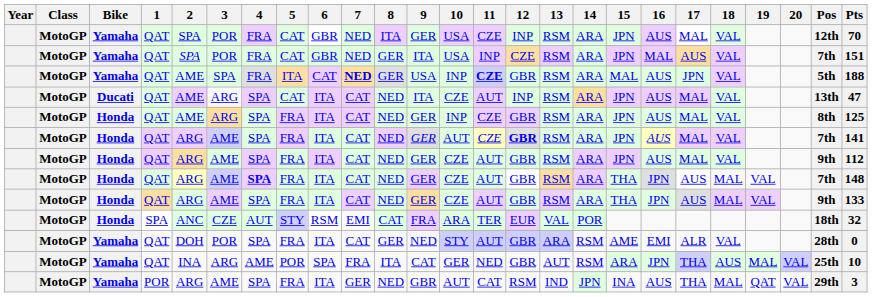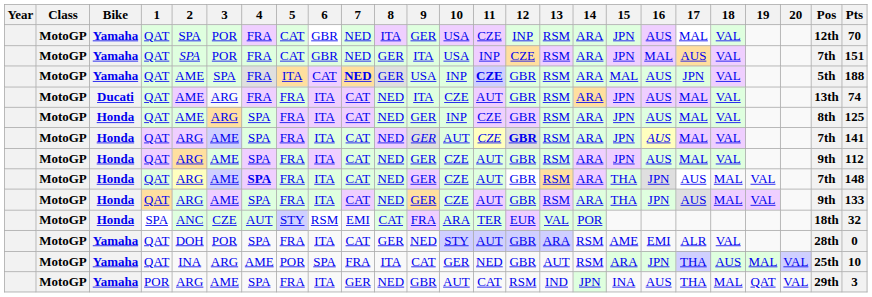 <table class="wikitable" style="text-align:center">
 <tr>
 <th>Year</th>
 <th>Class</th>
 <th>Bike</th>
 <th>1</th>
 <th>2</th>
 <th>3</th>
 <th>4</th>
 <th>5</th>
 <th>6</th>
 <th>7</th>
 <th>8</th>
 <th>9</th>
 <th>10</th>
 <th>11</th>
 <th>12</th>
 <th>13</th>
 <th>14</th>
 <th>15</th>
 <th>16</th>
 <th>17</th>
 <th>18</th>
 <th>19</th>
 <th>20</th>
 <th>Pos</th>
 <th>Pts</th>
 </tr>
 <tr>
 <th></th>
 <th>MotoGP</th>
 <th><a href='#'>Yamaha</a></th>
 <td style="background:#dfffdf;"><a href='#'>QAT</a><br></td>
 <td style="background:#dfffdf;"><a href='#'>SPA</a><br></td>
 <td style="background:#dfffdf;"><a href='#'>POR</a><br></td>
 <td style="background:#efcfff;"><a href='#'>FRA</a><br></td>
 <td style="background:#dfffdf;"><a href='#'>CAT</a><br></td>
 <td style="background:#fff;"><a href='#'>GBR</a><br></td>
 <td style="background:#dfffdf;"><a href='#'>NED</a><br></td>
 <td style="background:#efcfff;"><a href='#'>ITA</a><br></td>
 <td style="background:#dfffdf;"><a href='#'>GER</a><br></td>
 <td style="background:#efcfff;"><a href='#'>USA</a><br></td>
 <td style="background:#efcfff;"><a href='#'>CZE</a><br></td>
 <td style="background:#dfffdf;"><a href='#'>INP</a><br></td>
 <td style="background:#dfffdf;"><a href='#'>RSM</a><br></td>
 <td style="background:#dfffdf;"><a href='#'>ARA</a><br></td>
 <td style="background:#dfffdf;"><a href='#'>JPN</a><br></td>
 <td style="background:#efcfff;"><a href='#'>AUS</a><br></td>
 <td style="background:#fff;"><a href='#'>MAL</a><br></td>
 <td style="background:#dfffdf;"><a href='#'>VAL</a><br></td>
 <td></td>
 <td></td>
 <th>12th</th>
 <th>70</th>
 </tr>
 <tr>
 <th></th>
 <th>MotoGP</th>
 <th><a href='#'>Yamaha</a></th>
 <td style="background:#dfffdf;"><a href='#'>QAT</a><br></td>
 <td style="background:#dfffdf;"><em><a href='#'>SPA</a></em><br></td>
 <td style="background:#dfffdf;"><a href='#'>POR</a><br></td>
 <td style="background:#dfffdf;"><a href='#'>FRA</a><br></td>
 <td style="background:#dfffdf;"><a href='#'>CAT</a><br></td>
 <td style="background:#dfffdf;"><a href='#'>GBR</a><br></td>
 <td style="background:#dfffdf;"><a href='#'>NED</a><br></td>
 <td style="background:#dfffdf;"><a href='#'>GER</a><br></td>
 <td style="background:#dfffdf;"><a href='#'>ITA</a><br></td>
 <td style="background:#dfffdf;"><a href='#'>USA</a><br></td>
 <td style="background:#efcfff;"><a href='#'>INP</a><br></td>
 <td style="background:#ffdf9f;"><a href='#'>CZE</a><br></td>
 <td style="background:#efcfff;"><a href='#'>RSM</a><br></td>
 <td style="background:#dfffdf;"><a href='#'>ARA</a><br></td>
 <td style="background:#efcfff;"><a href='#'>JPN</a><br></td>
 <td style="background:#efcfff;"><a href='#'>MAL</a><br></td>
 <td style="background:#ffdf9f;"><a href='#'>AUS</a><br></td>
 <td style="background:#efcfff;"><a href='#'>VAL</a><br></td>
 <td></td>
 <td></td>
 <th>7th</th>
 <th>151</th>
 </tr>
 <tr>
 <th></th>
 <th>MotoGP</th>
 <th><a href='#'>Yamaha</a></th>
 <td style="background:#dfffdf;"><a href='#'>QAT</a><br></td>
 <td style="background:#dfffdf;"><a href='#'>AME</a><br></td>
 <td style="background:#dfffdf;"><a href='#'>SPA</a><br></td>
 <td style="background:#dfdfdf;"><a href='#'>FRA</a><br></td>
 <td style="background:#ffdf9f;"><a href='#'>ITA</a><br></td>
 <td style="background:#efcfff;"><a href='#'>CAT</a><br></td>
 <td style="background:#ffdf9f;"><strong><a href='#'>NED</a></strong><br></td>
 <td style="background:#dfdfdf;"><a href='#'>GER</a><br></td>
 <td style="background:#dfffdf;"><a href='#'>USA</a><br></td>
 <td style="background:#dfffdf;"><a href='#'>INP</a><br></td>
 <td style="background:#cfcfff;"><strong><a href='#'>CZE</a></strong><br></td>
 <td style="background:#dfffdf;"><a href='#'>GBR</a><br></td>
 <td style="background:#dfffdf;"><a href='#'>RSM</a><br></td>
 <td style="background:#dfffdf;"><a href='#'>ARA</a><br></td>
 <td style="background:#dfffdf;"><a href='#'>MAL</a><br></td>
 <td style="background:#dfffdf;"><a href='#'>AUS</a><br></td>
 <td style="background:#dfffdf;"><a href='#'>JPN</a><br></td>
 <td style="background:#efcfff;"><a href='#'>VAL</a><br></td>
 <td></td>
 <td></td>
 <th>5th</th>
 <th>188</th>
 </tr>
 <tr>
 <th></th>
 <th>MotoGP</th>
 <th><a href='#'>Ducati</a></th>
 <td style="background:#dfffdf;"><a href='#'>QAT</a><br></td>
 <td style="background:#efcfff;"><a href='#'>AME</a><br></td>
 <td><a href='#'>ARG</a></td>
-<td style="background:#efcfff;"><a href='#'>SPA</a><br></td>
-<td style="background:#dfffdf;"><a href='#'>CAT</a><br></td>
+<td style="background:#efcfff;"><a href='#'>FRA</a><br></td>
+<td style="background:#dfffdf;"><a href='#'>FRA</a><br></td>
 <td style="background:#efcfff;"><a href='#'>ITA</a><br></td>
 <td style="background:#efcfff;"><a href='#'>CAT</a><br></td>
 <td style="background:#dfffdf;"><a href='#'>NED</a><br></td>
 <td style="background:#dfffdf;"><a href='#'>ITA</a><br></td>
 <td style="background:#dfffdf;"><a href='#'>CZE</a><br></td>
 <td style="background:#efcfff;"><a href='#'>AUT</a><br></td>
-<td style="background:#dfffdf;"><a href='#'>INP</a><br></td>
+<td style="background:#dfffdf;"><a href='#'>GBR</a><br></td>
 <td style="background:#dfffdf;"><a href='#'>RSM</a><br></td>
 <td style="background:#ffdf9f;"><a href='#'>ARA</a><br></td>
 <td style="background:#efcfff;"><a href='#'>JPN</a><br></td>
 <td style="background:#efcfff;"><a href='#'>AUS</a><br></td>
 <td style="background:#efcfff;"><a href='#'>MAL</a><br></td>
 <td style="background:#dfffdf;"><a href='#'>VAL</a><br></td>
 <td></td>
 <td></td>
 <th>13th</th>
-<th>47</th>
+<th>74</th>
 </tr>
 <tr>
 <th></th>
 <th>MotoGP</th>
 <th><a href='#'>Honda</a></th>
 <td style="background:#dfffdf;"><a href='#'>QAT</a><br></td>
 <td style="background:#dfffdf;"><a href='#'>AME</a><br></td>
 <td style="background:#ffdf9f;"><a href='#'>ARG</a><br></td>
 <td style="background:#dfffdf;"><a href='#'>SPA</a><br></td>
 <td style="background:#efcfff;"><a href='#'>FRA</a><br></td>
 <td style="background:#efcfff;"><a href='#'>ITA</a><br></td>
 <td style="background:#efcfff;"><a href='#'>CAT</a><br></td>
 <td style="background:#dfffdf;"><a href='#'>NED</a><br></td>
 <td style="background:#dfffdf;"><a href='#'>GER</a><br></td>
 <td style="background:#dfffdf;"><a href='#'>INP</a><br></td>
 <td style="background:#efcfff;"><a href='#'>CZE</a><br></td>
 <td style="background:#efcfff;"><a href='#'>GBR</a><br></td>
 <td style="background:#dfffdf;"><a href='#'>RSM</a><br></td>
 <td style="background:#dfffdf;"><a href='#'>ARA</a><br></td>
 <td style="background:#dfffdf;"><a href='#'>JPN</a><br></td>
 <td style="background:#dfffdf;"><a href='#'>AUS</a><br></td>
 <td style="background:#dfffdf;"><a href='#'>MAL</a><br></td>
 <td style="background:#dfffdf;"><a href='#'>VAL</a><br></td>
 <td></td>
 <td></td>
 <th>8th</th>
 <th>125</th>
 </tr>
 <tr>
 <th></th>
 <th>MotoGP</th>
 <th><a href='#'>Honda</a></th>
 <td style="background:#efcfff;"><a href='#'>QAT</a><br></td>
 <td style="background:#efcfff;"><a href='#'>ARG</a><br></td>
 <td style="background:#cfcfff;"><a href='#'>AME</a><br></td>
 <td style="background:#dfffdf;"><a href='#'>SPA</a><br></td>
 <td style="background:#efcfff;"><a href='#'>FRA</a><br></td>
 <td style="background:#dfffdf;"><a href='#'>ITA</a><br></td>
 <td style="background:#dfffdf;"><a href='#'>CAT</a><br></td>
 <td style="background:#efcfff;"><a href='#'>NED</a><br></td>
 <td style="background:#dfdfdf;"><em><a href='#'>GER</a></em><br></td>
 <td style="background:#dfffdf;"><a href='#'>AUT</a><br></td>
 <td style="background:#FFFFBF;"><em><a href='#'>CZE</a></em><br></td>
 <td style="background:#dfdfdf;"><strong><a href='#'>GBR</a></strong><br></td>
 <td style="background:#dfffdf;"><a href='#'>RSM</a><br></td>
 <td style="background:#dfffdf;"><a href='#'>ARA</a><br></td>
 <td style="background:#dfffdf;"><a href='#'>JPN</a><br></td>
 <td style="background:#FFFFBF;"><em><a href='#'>AUS</a></em><br></td>
 <td style="background:#efcfff;"><a href='#'>MAL</a><br></td>
 <td style="background:#efcfff;"><a href='#'>VAL</a><br></td>
 <td></td>
 <td></td>
 <th>7th</th>
 <th>141</th>
 </tr>
 <tr>
 <th></th>
 <th>MotoGP</th>
 <th><a href='#'>Honda</a></th>
 <td style="background:#efcfff;"><a href='#'>QAT</a><br></td>
 <td style="background:#ffdf9f;"><a href='#'>ARG</a><br></td>
 <td style="background:#dfffdf;"><a href='#'>AME</a><br></td>
 <td style="background:#efcfff;"><a href='#'>SPA</a><br></td>
 <td style="background:#dfffdf;"><a href='#'>FRA</a><br></td>
 <td style="background:#efcfff;"><a href='#'>ITA</a><br></td>
 <td style="background:#dfffdf;"><a href='#'>CAT</a><br></td>
 <td style="background:#dfffdf;"><a href='#'>NED</a><br></td>
 <td style="background:#dfffdf;"><a href='#'>GER</a><br></td>
 <td style="background:#dfffdf;"><a href='#'>CZE</a><br></td>
 <td style="background:#dfffdf;"><a href='#'>AUT</a><br></td>
 <td style="background:#dfffdf;"><a href='#'>GBR</a><br></td>
 <td style="background:#dfffdf;"><a href='#'>RSM</a><br></td>
 <td style="background:#efcfff;"><a href='#'>ARA</a><br></td>
 <td style="background:#efcfff;"><a href='#'>JPN</a><br></td>
 <td style="background:#dfffdf;"><a href='#'>AUS</a><br></td>
 <td style="background:#dfffdf;"><a href='#'>MAL</a><br></td>
 <td style="background:#dfffdf;"><a href='#'>VAL</a><br></td>
 <td></td>
 <td></td>
 <th>9th</th>
 <th>112</th>
 </tr>
 <tr>
 <th></th>
 <th>MotoGP</th>
 <th><a href='#'>Honda</a></th>
 <td style="background:#dfffdf;"><a href='#'>QAT</a><br></td>
 <td style="background:#ffffbf;"><a href='#'>ARG</a><br></td>
 <td style="background:#cfcfff;"><a href='#'>AME</a><br></td>
 <td style="background:#efcfff;"><a href='#'><strong>SPA</strong></a><br></td>
 <td style="background:#dfffdf;"><a href='#'>FRA</a><br></td>
 <td style="background:#dfffdf;"><a href='#'>ITA</a><br></td>
 <td style="background:#dfffdf;"><a href='#'>CAT</a><br></td>
 <td style="background:#dfffdf;"><a href='#'>NED</a><br></td>
 <td style="background:#efcfff;"><a href='#'>GER</a><br></td>
 <td style="background:#dfffdf;"><a href='#'>CZE</a><br></td>
 <td style="background:#dfffdf;"><a href='#'>AUT</a><br></td>
 <td style="background:#ffffff;"><a href='#'>GBR</a><br></td>
 <td style="background:#ffdf9f;"><a href='#'>RSM</a><br></td>
 <td style="background:#efcfff;"><a href='#'>ARA</a><br></td>
 <td style="background:#dfffdf;"><a href='#'>THA</a><br></td>
 <td style="background:#dfdfdf;"><a href='#'>JPN</a><br></td>
 <td style="background:#ffffff;"><a href='#'>AUS</a><br></td>
 <td><a href='#'>MAL</a></td>
 <td><a href='#'>VAL</a></td>
 <td></td>
 <th>7th</th>
 <th>148</th>
 </tr>
 <tr>
 <th></th>
 <th>MotoGP</th>
 <th><a href='#'>Honda</a></th>
 <td style="background:#ffdf9f;"><a href='#'>QAT</a><br></td>
 <td style="background:#dfffdf;"><a href='#'>ARG</a><br></td>
 <td style="background:#efcfff;"><a href='#'>AME</a><br></td>
 <td style="background:#dfffdf;"><a href='#'>SPA</a><br></td>
 <td style="background:#dfffdf;"><a href='#'>FRA</a><br></td>
 <td style="background:#dfffdf;"><a href='#'>ITA</a><br></td>
 <td style="background:#efcfff;"><a href='#'>CAT</a><br></td>
 <td style="background:#dfffdf;"><a href='#'>NED</a><br></td>
 <td style="background:#ffdf9f;"><a href='#'>GER</a><br></td>
 <td style="background:#dfffdf;"><a href='#'>CZE</a><br></td>
 <td style="background:#efcfff;"><a href='#'>AUT</a><br></td>
 <td style="background:#dfffdf;"><a href='#'>GBR</a><br></td>
 <td style="background:#efcfff;"><a href='#'>RSM</a><br></td>
 <td style="background:#dfffdf;"><a href='#'>ARA</a><br></td>
 <td style="background:#dfffdf;"><a href='#'>THA</a><br></td>
 <td style="background:#dfffdf;"><a href='#'>JPN</a><br></td>
 <td style="background:#dfdfdf;"><a href='#'>AUS</a><br></td>
 <td style="background:#efcfff;"><a href='#'>MAL</a><br></td>
 <td style="background:#efcfff;"><a href='#'>VAL</a><br></td>
 <td></td>
 <th>9th</th>
 <th>133</th>
 </tr>
 <tr>
 <th></th>
 <th>MotoGP</th>
 <th><a href='#'>Honda</a></th>
 <td style="background:#ffffff;"><a href='#'>SPA</a><br></td>
 <td style="background:#dfffdf;"><a href='#'>ANC</a><br></td>
 <td style="background:#dfffdf;"><a href='#'>CZE</a><br></td>
 <td style="background:#dfffdf;"><a href='#'>AUT</a><br></td>
 <td style="background:#cfcfff;"><a href='#'>STY</a><br></td>
 <td style="background:#ffffff;"><a href='#'>RSM</a><br></td>
 <td><a href='#'>EMI</a></td>
 <td style="background:#dfffdf;"><a href='#'>CAT</a><br></td>
 <td style="background:#efcfff;"><a href='#'>FRA</a><br></td>
 <td style="background:#dfffdf;"><a href='#'>ARA</a><br></td>
 <td style="background:#dfffdf;"><a href='#'>TER</a><br></td>
 <td style="background:#efcfff;"><a href='#'>EUR</a><br></td>
 <td style="background:#dfffdf;"><a href='#'>VAL</a><br></td>
 <td style="background:#dfffdf;"><a href='#'>POR</a><br></td>
 <td></td>
 <td></td>
 <td></td>
 <td></td>
 <td></td>
 <td></td>
 <th>18th</th>
 <th>32</th>
 </tr>
 <tr>
 <th></th>
 <th>MotoGP</th>
 <th><a href='#'>Yamaha</a></th>
 <td><a href='#'>QAT</a></td>
 <td><a href='#'>DOH</a></td>
 <td><a href='#'>POR</a></td>
 <td><a href='#'>SPA</a></td>
 <td><a href='#'>FRA</a></td>
 <td><a href='#'>ITA</a></td>
 <td><a href='#'>CAT</a></td>
 <td><a href='#'>GER</a></td>
 <td><a href='#'>NED</a></td>
 <td style="background:#cfcfff;"><a href='#'>STY</a><br></td>
 <td style="background:#cfcfff;"><a href='#'>AUT</a><br></td>
 <td style="background:#cfcfff;"><a href='#'>GBR</a><br></td>
 <td style="background:#cfcfff;"><a href='#'>ARA</a><br></td>
 <td><a href='#'>RSM</a></td>
 <td><a href='#'>AME</a></td>
 <td><a href='#'>EMI</a></td>
 <td><a href='#'>ALR</a></td>
 <td><a href='#'>VAL</a></td>
 <td></td>
 <td></td>
 <th>28th</th>
 <th>0</th>
 </tr>
 <tr>
 <th></th>
 <th>MotoGP</th>
 <th><a href='#'>Yamaha</a></th>
 <td><a href='#'>QAT</a></td>
 <td><a href='#'>INA</a></td>
 <td><a href='#'>ARG</a></td>
 <td><a href='#'>AME</a></td>
 <td><a href='#'>POR</a></td>
 <td><a href='#'>SPA</a></td>
 <td><a href='#'>FRA</a></td>
 <td><a href='#'>ITA</a></td>
 <td><a href='#'>CAT</a></td>
 <td><a href='#'>GER</a></td>
 <td><a href='#'>NED</a></td>
 <td><a href='#'>GBR</a></td>
 <td><a href='#'>AUT</a></td>
 <td><a href='#'>RSM</a></td>
 <td style="background:#dfffdf;"><a href='#'>ARA</a><br></td>
 <td style="background:#dfffdf;"><a href='#'>JPN</a><br></td>
 <td style="background:#cfcfff;"><a href='#'>THA</a><br></td>
 <td style="background:#dfffdf;"><a href='#'>AUS</a><br></td>
 <td style="background:#dfffdf;"><a href='#'>MAL</a><br></td>
 <td style="background:#cfcfff;"><a href='#'>VAL</a><br></td>
 <th>25th</th>
 <th>10</th>
 </tr>
 <tr>
 <th></th>
 <th>MotoGP</th>
 <th><a href='#'>Yamaha</a></th>
 <td><a href='#'>POR</a></td>
 <td><a href='#'>ARG</a></td>
 <td><a href='#'>AME</a></td>
 <td><a href='#'>SPA</a></td>
 <td><a href='#'>FRA</a></td>
 <td><a href='#'>ITA</a></td>
 <td><a href='#'>GER</a></td>
 <td><a href='#'>NED</a></td>
 <td><a href='#'>GBR</a></td>
 <td><a href='#'>AUT</a></td>
 <td><a href='#'>CAT</a></td>
 <td><a href='#'>RSM</a></td>
 <td><a href='#'>IND</a></td>
 <td style="background:#dfffdf;"><a href='#'>JPN</a><br></td>
 <td><a href='#'>INA</a></td>
 <td><a href='#'>AUS</a></td>
 <td><a href='#'>THA</a></td>
 <td><a href='#'>MAL</a></td>
 <td><a href='#'>QAT</a></td>
 <td><a href='#'>VAL</a></td>
 <th>29th</th>
 <th>3</th>
 </tr>
 </table>
